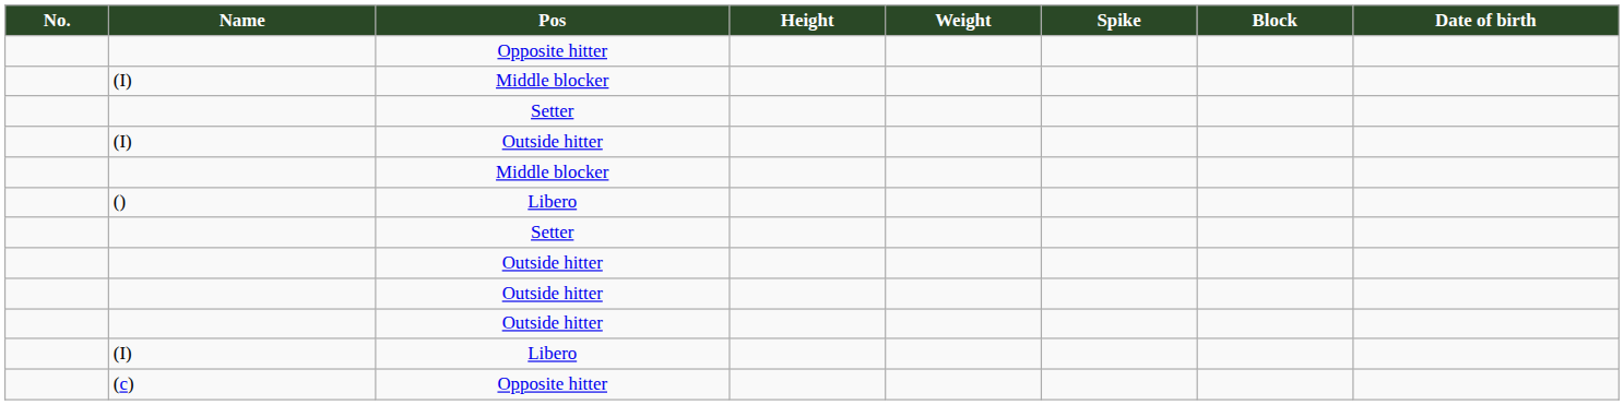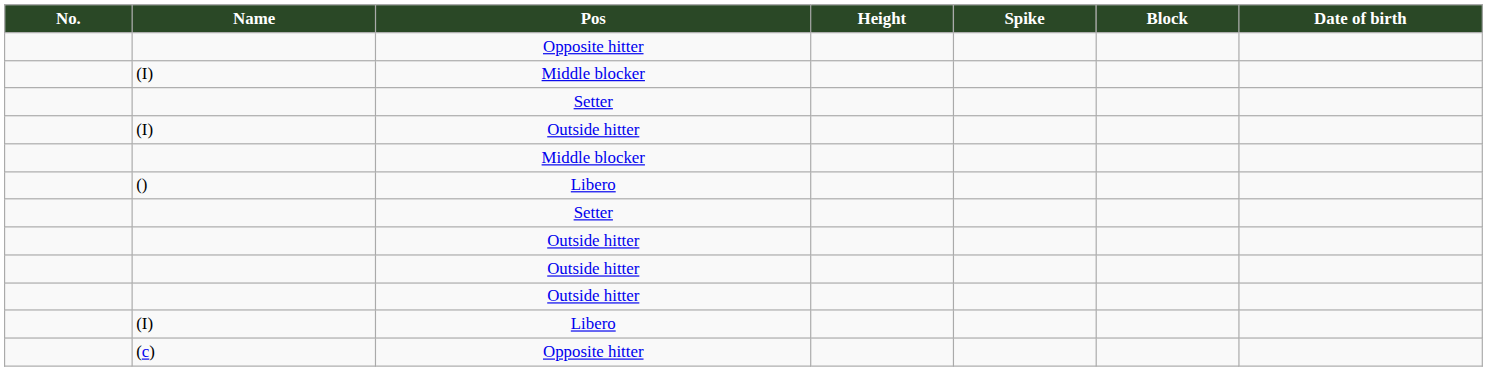 <table class="wikitable sortable" style="font-size:90%; text-align:center; width:100%;">
 <tr>
 <th style="background:#2A4826; color:white;">No.</th>
 <th style="width:14em; background:#2A4826; color:white;">Name</th>
 <th style="background:#2A4826; color:white;">Pos</th>
 <th style="width:8em; background:#2A4826; color:white;">Height</th>
-<th style="width:8em; background:#2A4826; color:white;">Weight</th>
 <th style="width:8em; background:#2A4826; color:white;">Spike</th>
 <th style="width:8em; background:#2A4826; color:white;">Block</th>
 <th style="width:14em; background:#2A4826; color:white;">Date of birth</th>
 </tr>
 <tr>
 <td></td>
 <td align=left></td>
 <td><a href='#'>Opposite hitter</a></td>
-<td></td>
 <td></td>
 <td></td>
 <td></td>
 <td align=left></td>
 </tr>
 <tr>
 <td></td>
 <td align=left> (I)</td>
 <td><a href='#'>Middle blocker</a></td>
 <td></td>
 <td></td>
 <td></td>
-<td></td>
 <td align=left></td>
 </tr>
 <tr>
 <td></td>
 <td align=left></td>
 <td><a href='#'>Setter</a></td>
-<td></td>
 <td></td>
 <td></td>
 <td></td>
 <td align=left></td>
 </tr>
 <tr>
 <td></td>
 <td align=left> (I)</td>
 <td><a href='#'>Outside hitter</a></td>
 <td></td>
 <td></td>
 <td></td>
-<td></td>
 <td align=left></td>
 </tr>
 <tr>
 <td></td>
 <td align=left></td>
 <td><a href='#'>Middle blocker</a></td>
-<td></td>
 <td></td>
 <td></td>
 <td></td>
 <td align=left></td>
 </tr>
 <tr>
 <td></td>
 <td align=left> ()</td>
 <td><a href='#'>Libero</a></td>
 <td></td>
 <td></td>
 <td></td>
-<td></td>
 <td align=left></td>
 </tr>
 <tr>
 <td></td>
 <td align=left></td>
 <td><a href='#'>Setter</a></td>
-<td></td>
 <td></td>
 <td></td>
 <td></td>
 <td align=left></td>
 </tr>
 <tr>
 <td></td>
 <td align=left></td>
 <td><a href='#'>Outside hitter</a></td>
 <td></td>
 <td></td>
 <td></td>
-<td></td>
 <td align=left></td>
 </tr>
 <tr>
 <td></td>
 <td align=left></td>
 <td><a href='#'>Outside hitter</a></td>
-<td></td>
 <td></td>
 <td></td>
 <td></td>
 <td align=left></td>
 </tr>
 <tr>
 <td></td>
 <td align=left></td>
 <td><a href='#'>Outside hitter</a></td>
 <td></td>
 <td></td>
 <td></td>
-<td></td>
 <td align=left></td>
 </tr>
 <tr>
 <td></td>
 <td align=left> (I)</td>
 <td><a href='#'>Libero</a></td>
-<td></td>
 <td></td>
 <td></td>
 <td></td>
 <td align=left></td>
 </tr>
 <tr>
 <td></td>
 <td align=left> (<a href='#'>c</a>)</td>
 <td><a href='#'>Opposite hitter</a></td>
 <td></td>
 <td></td>
 <td></td>
-<td></td>
 <td align=left></td>
 </tr>
 </table>
